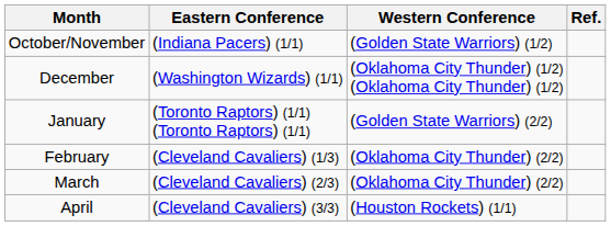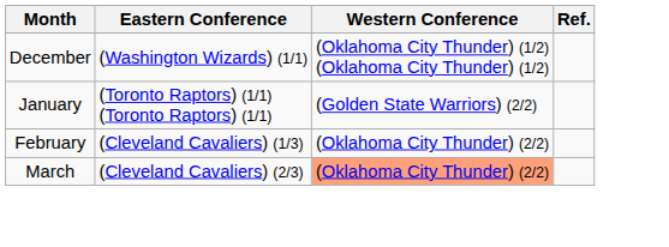 <table class="wikitable sortable" style="text-align:left">
 <tr>
 <th>Month</th>
 <th>Eastern Conference</th>
 <th>Western Conference</th>
 <th class=unsortable>Ref.</th>
-</tr>
-<tr>
-<td align=center>October/November</td>
-<td> (<a href='#'>Indiana Pacers</a>) <small>(1/1)</small></td>
-<td> (<a href='#'>Golden State Warriors</a>) <small>(1/2)</small></td>
-<td align=center></td>
 </tr>
 <tr>
 <td align=center>December</td>
 <td> (<a href='#'>Washington Wizards</a>) <small>(1/1)</small></td>
 <td> (<a href='#'>Oklahoma City Thunder</a>) <small>(1/2)</small><br> (<a href='#'>Oklahoma City Thunder</a>) <small>(1/2)</small></td>
 <td align=center></td>
 </tr>
 <tr>
 <td align=center>January</td>
 <td> (<a href='#'>Toronto Raptors</a>) <small>(1/1)</small><br> (<a href='#'>Toronto Raptors</a>) <small>(1/1)</small></td>
 <td> (<a href='#'>Golden State Warriors</a>) <small>(2/2)</small></td>
 <td align=center></td>
 </tr>
 <tr>
 <td align=center>February</td>
 <td> (<a href='#'>Cleveland Cavaliers</a>) <small>(1/3)</small></td>
 <td> (<a href='#'>Oklahoma City Thunder</a>) <small>(2/2)</small></td>
 <td align=center></td>
 </tr>
 <tr>
 <td align=center>March</td>
 <td> (<a href='#'>Cleveland Cavaliers</a>) <small>(2/3)</small></td>
-<td> (<a href='#'>Oklahoma City Thunder</a>) <small>(2/2)</small></td>
-<td align=center></td>
-</tr>
-<tr>
-<td align=center>April</td>
-<td> (<a href='#'>Cleveland Cavaliers</a>) <small>(3/3)</small></td>
-<td> (<a href='#'>Houston Rockets</a>) <small>(1/1)</small></td>
+<td style="background: lightsalmon;"> (<a href='#'>Oklahoma City Thunder</a>) <small>(2/2)</small></td>
 <td align=center></td>
 </tr>
 </table>
